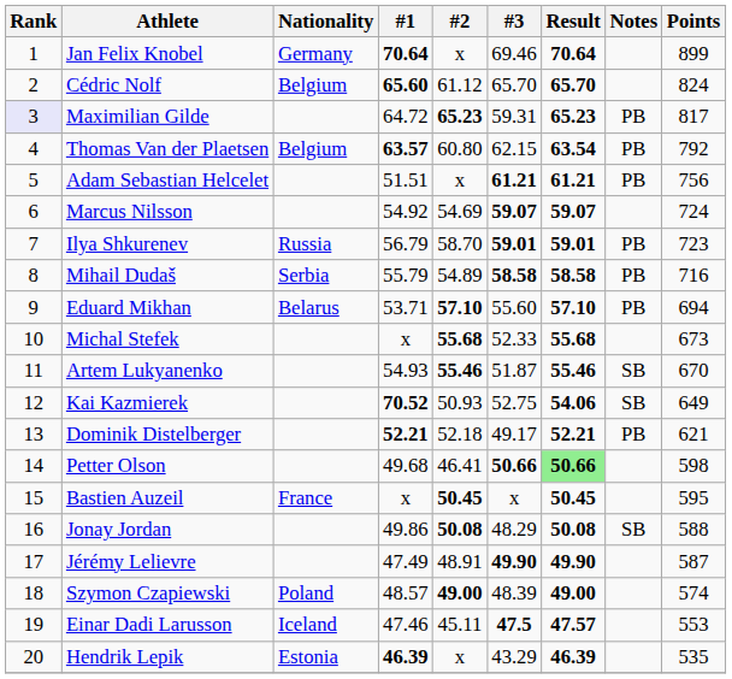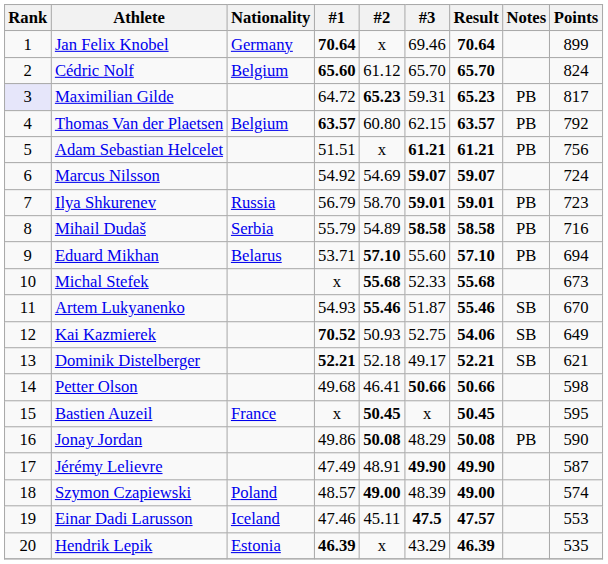 <table class="wikitable sortable" style="text-align:center">
 <tr>
 <th>Rank</th>
 <th>Athlete</th>
 <th>Nationality</th>
 <th>#1</th>
 <th>#2</th>
 <th>#3</th>
 <th>Result</th>
 <th>Notes</th>
 <th>Points</th>
 </tr>
 <tr>
 <td>1</td>
 <td align="left"><a href='#'>Jan Felix Knobel</a></td>
 <td align=left> <a href='#'>Germany</a></td>
 <td><strong>70.64</strong></td>
 <td>x</td>
 <td>69.46</td>
 <td><strong>70.64</strong></td>
 <td></td>
 <td>899</td>
 </tr>
 <tr>
 <td>2</td>
 <td align="left"><a href='#'>Cédric Nolf</a></td>
 <td align=left> <a href='#'>Belgium</a></td>
 <td><strong>65.60</strong></td>
 <td>61.12</td>
 <td>65.70</td>
 <td><strong>65.70</strong></td>
 <td></td>
 <td>824</td>
 </tr>
 <tr>
 <td style="background: lavender;">3</td>
 <td align="left"><a href='#'>Maximilian Gilde</a></td>
 <td align=left></td>
 <td>64.72</td>
 <td><strong>65.23</strong></td>
 <td>59.31</td>
 <td><strong>65.23</strong></td>
 <td>PB</td>
 <td>817</td>
 </tr>
 <tr>
 <td>4</td>
 <td align="left"><a href='#'>Thomas Van der Plaetsen</a></td>
 <td align=left> <a href='#'>Belgium</a></td>
 <td><strong>63.57</strong></td>
 <td>60.80</td>
 <td>62.15</td>
-<td><strong>63.54</strong></td>
+<td><strong>63.57</strong></td>
 <td>PB</td>
 <td>792</td>
 </tr>
 <tr>
 <td>5</td>
 <td align="left"><a href='#'>Adam Sebastian Helcelet</a></td>
 <td align=left></td>
 <td>51.51</td>
 <td>x</td>
 <td><strong>61.21</strong></td>
 <td><strong>61.21</strong></td>
 <td>PB</td>
 <td>756</td>
 </tr>
 <tr>
 <td>6</td>
 <td align="left"><a href='#'>Marcus Nilsson</a></td>
 <td align=left></td>
 <td>54.92</td>
 <td>54.69</td>
 <td><strong>59.07</strong></td>
 <td><strong>59.07</strong></td>
 <td></td>
 <td>724</td>
 </tr>
 <tr>
 <td>7</td>
 <td align="left"><a href='#'>Ilya Shkurenev</a></td>
 <td align=left> <a href='#'>Russia</a></td>
 <td>56.79</td>
 <td>58.70</td>
 <td><strong>59.01</strong></td>
 <td><strong>59.01</strong></td>
 <td>PB</td>
 <td>723</td>
 </tr>
 <tr>
 <td>8</td>
 <td align="left"><a href='#'>Mihail Dudaš</a></td>
 <td align=left> <a href='#'>Serbia</a></td>
 <td>55.79</td>
 <td>54.89</td>
 <td><strong>58.58</strong></td>
 <td><strong>58.58</strong></td>
 <td>PB</td>
 <td>716</td>
 </tr>
 <tr>
 <td>9</td>
 <td align="left"><a href='#'>Eduard Mikhan</a></td>
 <td align=left> <a href='#'>Belarus</a></td>
 <td>53.71</td>
 <td><strong>57.10</strong></td>
 <td>55.60</td>
 <td><strong>57.10</strong></td>
 <td>PB</td>
 <td>694</td>
 </tr>
 <tr>
 <td>10</td>
 <td align="left"><a href='#'>Michal Stefek</a></td>
 <td align=left></td>
 <td>x</td>
 <td><strong>55.68</strong></td>
 <td>52.33</td>
 <td><strong>55.68</strong></td>
 <td></td>
 <td>673</td>
 </tr>
 <tr>
 <td>11</td>
 <td align="left"><a href='#'>Artem Lukyanenko</a></td>
 <td align=left></td>
 <td>54.93</td>
 <td><strong>55.46</strong></td>
 <td>51.87</td>
 <td><strong>55.46</strong></td>
 <td>SB</td>
 <td>670</td>
 </tr>
 <tr>
 <td>12</td>
 <td align="left"><a href='#'>Kai Kazmierek</a></td>
 <td align=left></td>
 <td><strong>70.52</strong></td>
 <td>50.93</td>
 <td>52.75</td>
 <td><strong>54.06</strong></td>
 <td>SB</td>
 <td>649</td>
 </tr>
 <tr>
 <td>13</td>
 <td align="left"><a href='#'>Dominik Distelberger</a></td>
 <td align=left></td>
 <td><strong>52.21</strong></td>
 <td>52.18</td>
 <td>49.17</td>
 <td><strong>52.21</strong></td>
-<td>PB</td>
+<td>SB</td>
 <td>621</td>
 </tr>
 <tr>
 <td>14</td>
 <td align="left"><a href='#'>Petter Olson</a></td>
 <td align=left></td>
 <td>49.68</td>
 <td>46.41</td>
 <td><strong>50.66</strong></td>
-<td style="background: lightgreen;"><strong>50.66</strong></td>
+<td><strong>50.66</strong></td>
 <td></td>
 <td>598</td>
 </tr>
 <tr>
 <td>15</td>
 <td align="left"><a href='#'>Bastien Auzeil</a></td>
 <td align=left> <a href='#'>France</a></td>
 <td>x</td>
 <td><strong>50.45</strong></td>
 <td>x</td>
 <td><strong>50.45</strong></td>
 <td></td>
 <td>595</td>
 </tr>
 <tr>
 <td>16</td>
 <td align="left"><a href='#'>Jonay Jordan</a></td>
 <td align=left></td>
 <td>49.86</td>
 <td><strong>50.08</strong></td>
 <td>48.29</td>
 <td><strong>50.08</strong></td>
-<td>SB</td>
-<td>588</td>
+<td>PB</td>
+<td>590</td>
 </tr>
 <tr>
 <td>17</td>
 <td align="left"><a href='#'>Jérémy Lelievre</a></td>
 <td align=left></td>
 <td>47.49</td>
 <td>48.91</td>
 <td><strong>49.90</strong></td>
 <td><strong>49.90</strong></td>
 <td></td>
 <td>587</td>
 </tr>
 <tr>
 <td>18</td>
 <td align="left"><a href='#'>Szymon Czapiewski</a></td>
 <td align=left> <a href='#'>Poland</a></td>
 <td>48.57</td>
 <td><strong>49.00</strong></td>
 <td>48.39</td>
 <td><strong>49.00</strong></td>
 <td></td>
 <td>574</td>
 </tr>
 <tr>
 <td>19</td>
 <td align="left"><a href='#'>Einar Dadi Larusson</a></td>
 <td align=left> <a href='#'>Iceland</a></td>
 <td>47.46</td>
 <td>45.11</td>
 <td><strong>47.5</strong></td>
 <td><strong>47.57</strong></td>
 <td></td>
 <td>553</td>
 </tr>
 <tr>
 <td>20</td>
 <td align="left"><a href='#'>Hendrik Lepik</a></td>
 <td align=left> <a href='#'>Estonia</a></td>
 <td><strong>46.39</strong></td>
 <td>x</td>
 <td>43.29</td>
 <td><strong>46.39</strong></td>
 <td></td>
 <td>535</td>
 </tr>
 <tr>
 </tr>
 </table>
